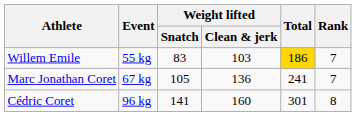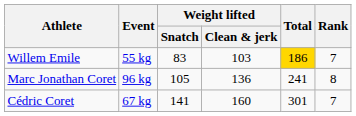 <table class=wikitable style="text-align:center; font-size:90%">
 <tr>
 <th rowspan="2">Athlete</th>
 <th rowspan="2">Event</th>
 <th colspan="2">Weight lifted</th>
 <th rowspan="2">Total</th>
 <th rowspan="2">Rank</th>
 </tr>
 <tr>
 <th>Snatch</th>
 <th>Clean & jerk</th>
 </tr>
 <tr>
 <td align=left><a href='#'>Willem Emile</a></td>
 <td align=left><a href='#'>55 kg</a></td>
 <td>83</td>
 <td>103</td>
 <td style="background: gold;">186</td>
 <td>7</td>
 </tr>
 <tr>
 <td align=left><a href='#'>Marc Jonathan Coret</a></td>
-<td align=left><a href='#'>67 kg</a></td>
+<td align=left><a href='#'>96 kg</a></td>
 <td>105</td>
 <td>136</td>
 <td>241</td>
-<td>7</td>
+<td>8</td>
 </tr>
 <tr>
 <td align=left><a href='#'>Cédric Coret</a></td>
-<td align=left><a href='#'>96 kg</a></td>
+<td align=left><a href='#'>67 kg</a></td>
 <td>141</td>
 <td>160</td>
 <td>301</td>
-<td>8</td>
+<td>7</td>
 </tr>
 </table>
